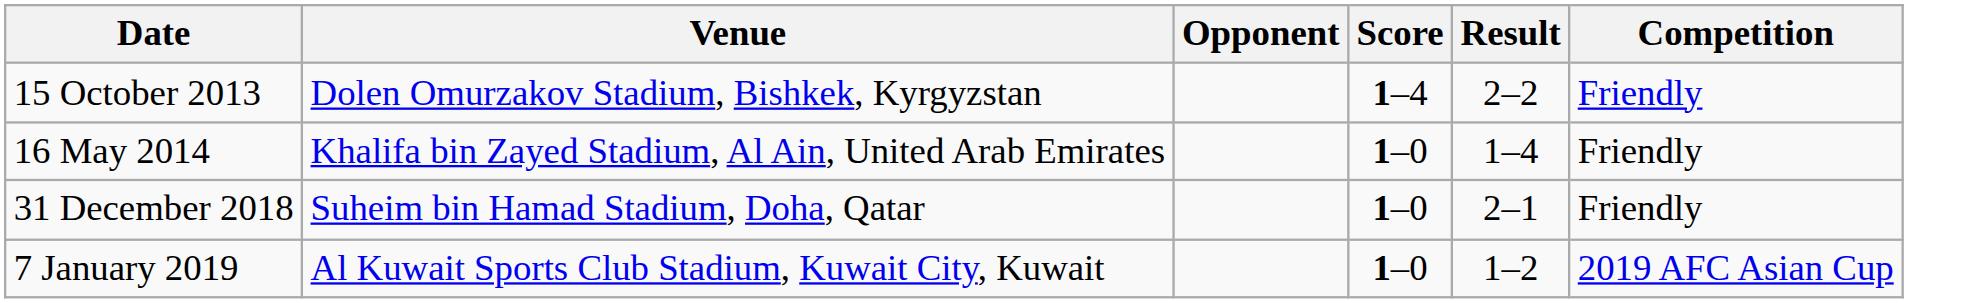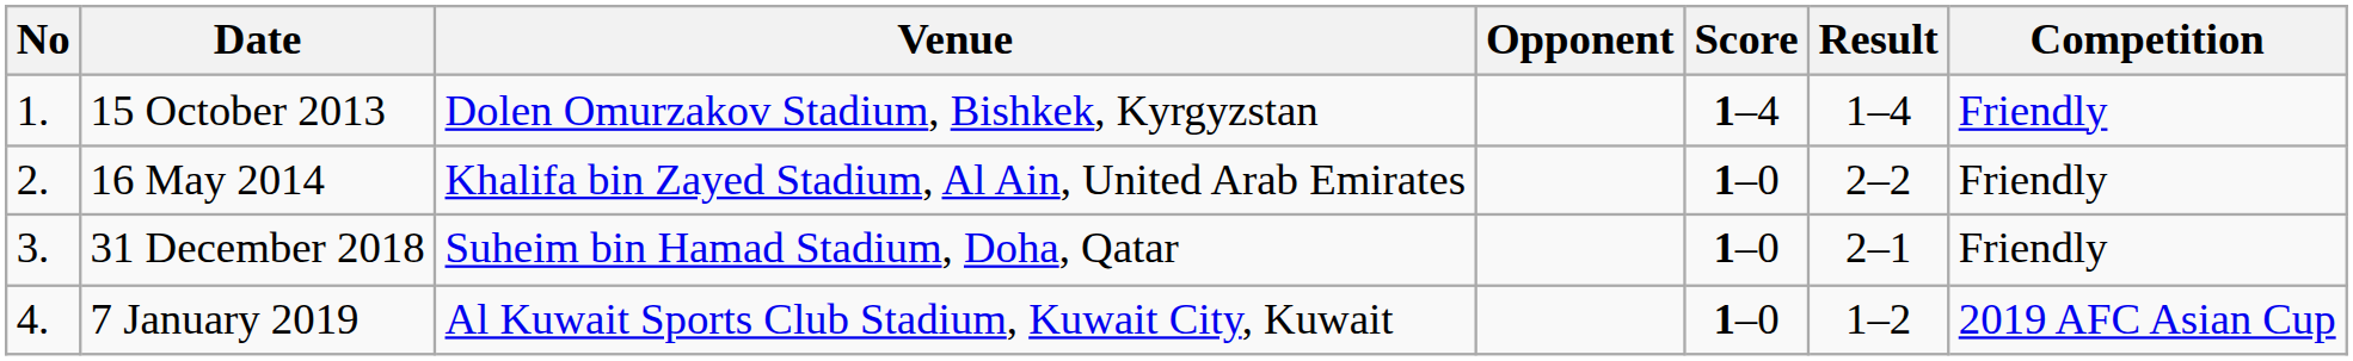 <table class="wikitable" style="font-size:100%;">
 <tr>
+<th>No</th>
 <th>Date</th>
 <th>Venue</th>
 <th>Opponent</th>
 <th>Score</th>
 <th>Result</th>
 <th>Competition</th>
 </tr>
 <tr>
+<td>1.</td>
 <td>15 October 2013</td>
 <td><a href='#'>Dolen Omurzakov Stadium</a>, <a href='#'>Bishkek</a>, Kyrgyzstan</td>
 <td></td>
 <td align=center><strong>1</strong>–4</td>
-<td align=center>2–2</td>
+<td align=center>1–4</td>
 <td><a href='#'>Friendly</a></td>
 </tr>
 <tr>
+<td>2.</td>
 <td>16 May 2014</td>
 <td><a href='#'>Khalifa bin Zayed Stadium</a>, <a href='#'>Al Ain</a>, United Arab Emirates</td>
 <td></td>
 <td align=center><strong>1</strong>–0</td>
-<td align=center>1–4</td>
+<td align=center>2–2</td>
 <td>Friendly</td>
 </tr>
 <tr>
+<td>3.</td>
 <td>31 December 2018</td>
 <td><a href='#'>Suheim bin Hamad Stadium</a>, <a href='#'>Doha</a>, Qatar</td>
 <td></td>
 <td align=center><strong>1</strong>–0</td>
 <td align=center>2–1</td>
 <td>Friendly</td>
 </tr>
 <tr>
+<td>4.</td>
 <td>7 January 2019</td>
 <td><a href='#'>Al Kuwait Sports Club Stadium</a>, <a href='#'>Kuwait City</a>, Kuwait</td>
 <td></td>
 <td align=center><strong>1</strong>–0</td>
 <td align=center>1–2</td>
 <td><a href='#'>2019 AFC Asian Cup</a></td>
 </tr>
 </table>
